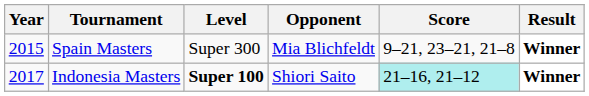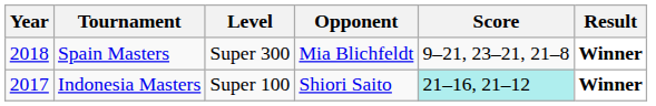 <table class="sortable wikitable" style="font-size: 90%;">
 <tr>
 <th>Year</th>
 <th>Tournament</th>
 <th>Level</th>
 <th>Opponent</th>
 <th>Score</th>
 <th>Result</th>
 </tr>
 <tr>
-<td align="center"><a href='#'>2015</a></td>
+<td align="center"><a href='#'>2018</a></td>
 <td align="left"><a href='#'>Spain Masters</a></td>
 <td align="left">Super 300</td>
 <td align="left"> <a href='#'>Mia Blichfeldt</a></td>
 <td align="left">9–21, 23–21, 21–8</td>
 <td style="text-align:left; background:white"> <strong>Winner</strong></td>
 </tr>
 <tr>
 <td align="center"><a href='#'>2017</a></td>
 <td align="left"><a href='#'>Indonesia Masters</a></td>
-<td align="left"><strong>Super 100</strong></td>
+<td align="left">Super 100</td>
 <td align="left"> <a href='#'>Shiori Saito</a></td>
 <td align="left" style="background: paleturquoise;">21–16, 21–12</td>
 <td style="text-align:left; background:white"> <strong>Winner</strong></td>
 </tr>
 </table>
